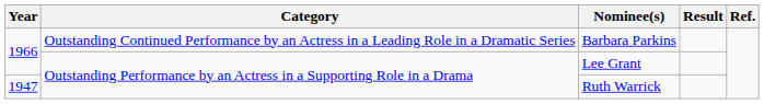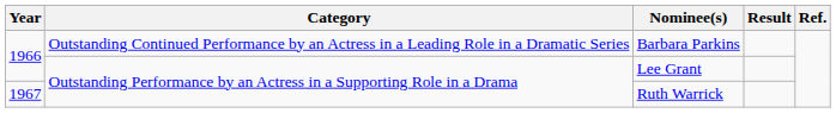 <table class="wikitable">
 <tr>
 <th>Year</th>
 <th>Category</th>
 <th>Nominee(s)</th>
 <th>Result</th>
 <th>Ref.</th>
 </tr>
 <tr>
 <td rowspan="2"><a href='#'>1966</a></td>
 <td><a href='#'>Outstanding Continued Performance by an Actress in a Leading Role in a Dramatic Series</a></td>
 <td><a href='#'>Barbara Parkins</a></td>
 <td></td>
 <td align="center" rowspan="3"></td>
 </tr>
 <tr>
 <td rowspan="2"><a href='#'>Outstanding Performance by an Actress in a Supporting Role in a Drama</a></td>
 <td><a href='#'>Lee Grant</a></td>
 <td></td>
 </tr>
 <tr>
-<td><a href='#'>1947</a></td>
+<td><a href='#'>1967</a></td>
 <td><a href='#'>Ruth Warrick</a></td>
 <td></td>
 </tr>
 </table>
